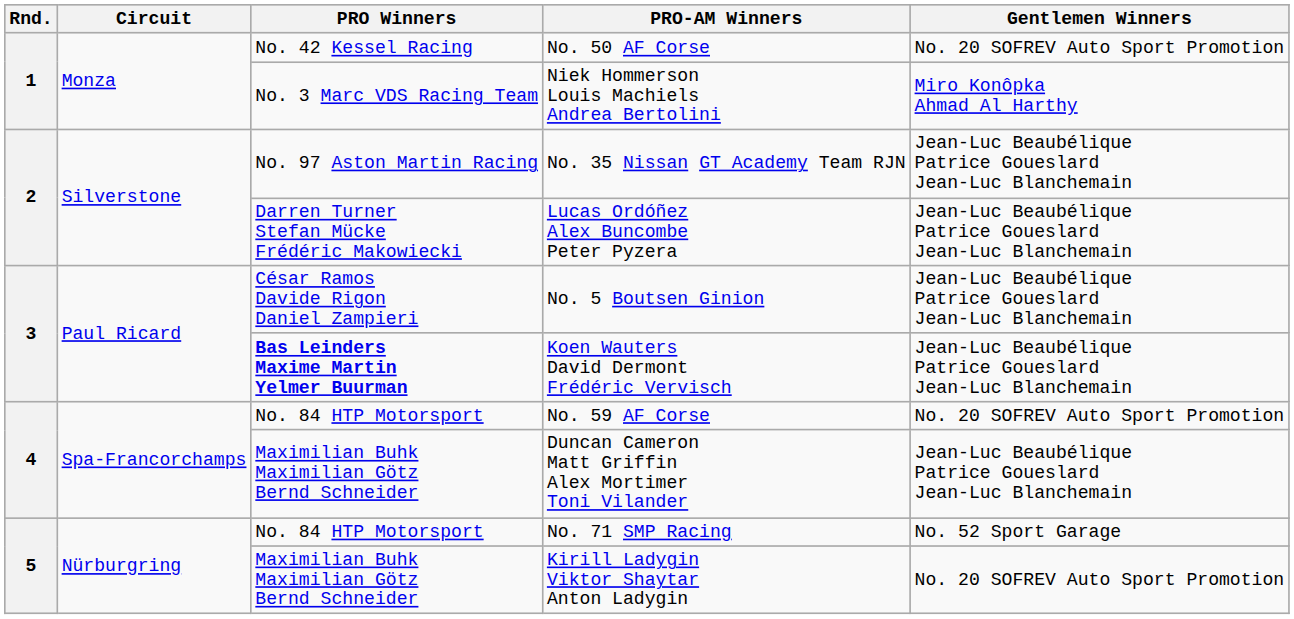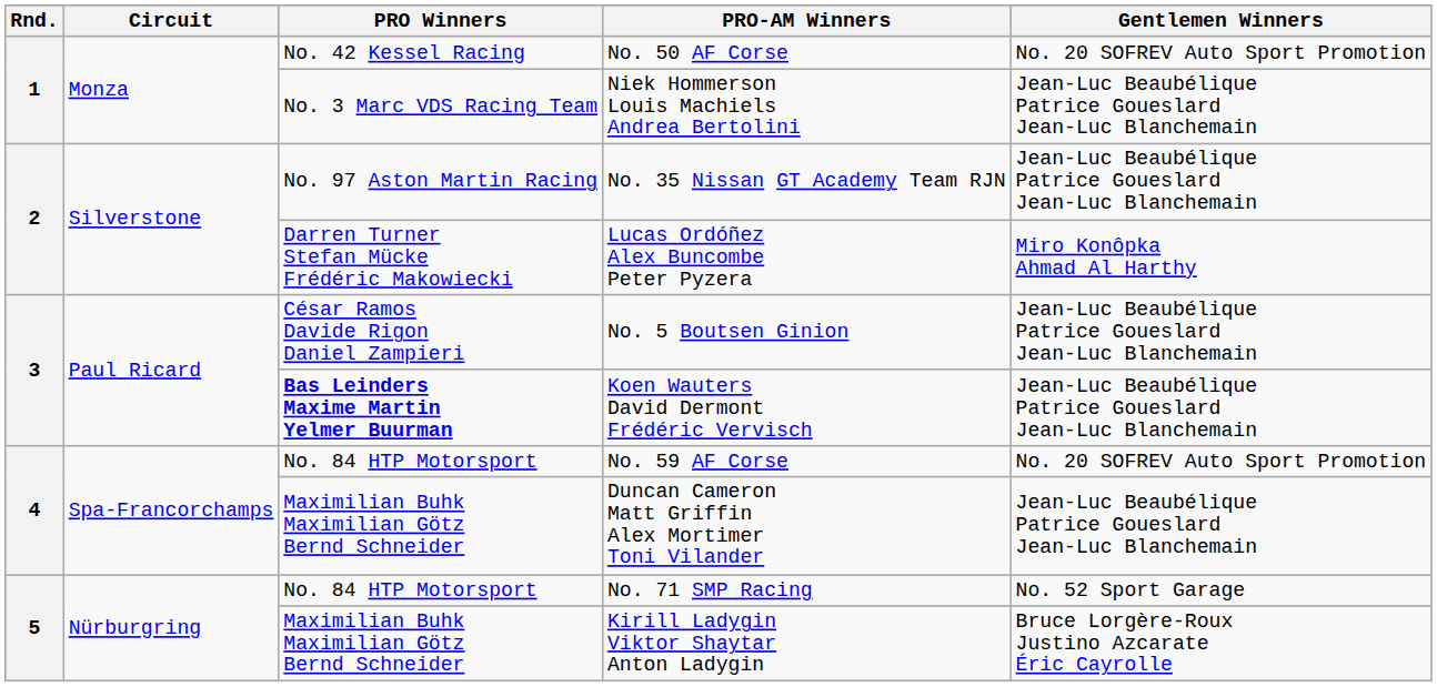 <table class="wikitable" style="font-size: 85%;">
 <tr>
 <th>Rnd.</th>
 <th>Circuit</th>
 <th>PRO Winners</th>
 <th>PRO-AM Winners</th>
 <th>Gentlemen Winners</th>
 </tr>
 <tr>
 <th rowspan=2>1</th>
 <td rowspan=2><a href='#'>Monza</a></td>
 <td> No. 42 <a href='#'>Kessel Racing</a></td>
 <td> No. 50 <a href='#'>AF Corse</a></td>
 <td> No. 20 SOFREV Auto Sport Promotion</td>
 </tr>
 <tr>
 <td> No. 3 <a href='#'>Marc VDS Racing Team</a></td>
 <td> Niek Hommerson<br> Louis Machiels<br> <a href='#'>Andrea Bertolini</a></td>
-<td> <a href='#'>Miro Konôpka</a><br> <a href='#'>Ahmad Al Harthy</a></td>
+<td> Jean-Luc Beaubélique<br> Patrice Goueslard<br> Jean-Luc Blanchemain</td>
 </tr>
 <tr>
 <th rowspan=2>2</th>
 <td rowspan=2><a href='#'>Silverstone</a></td>
 <td> No. 97 <a href='#'>Aston Martin Racing</a></td>
 <td> No. 35 <a href='#'>Nissan</a> <a href='#'>GT Academy</a> Team RJN</td>
 <td> Jean-Luc Beaubélique<br> Patrice Goueslard<br> Jean-Luc Blanchemain</td>
 </tr>
 <tr>
 <td> <a href='#'>Darren Turner</a><br> <a href='#'>Stefan Mücke</a><br> <a href='#'>Frédéric Makowiecki</a></td>
 <td> <a href='#'>Lucas Ordóñez</a><br> <a href='#'>Alex Buncombe</a><br> Peter Pyzera</td>
-<td> Jean-Luc Beaubélique<br> Patrice Goueslard<br> Jean-Luc Blanchemain</td>
+<td> <a href='#'>Miro Konôpka</a><br> <a href='#'>Ahmad Al Harthy</a></td>
 </tr>
 <tr>
 <th rowspan=2>3</th>
 <td rowspan=2><a href='#'>Paul Ricard</a></td>
 <td> <a href='#'>César Ramos</a><br> <a href='#'>Davide Rigon</a><br> <a href='#'>Daniel Zampieri</a></td>
 <td> No. 5 <a href='#'>Boutsen Ginion</a></td>
 <td> Jean-Luc Beaubélique<br> Patrice Goueslard<br> Jean-Luc Blanchemain</td>
 </tr>
 <tr>
 <td><strong> <a href='#'>Bas Leinders</a><br> <a href='#'>Maxime Martin</a><br> <a href='#'>Yelmer Buurman</a></strong></td>
 <td> <a href='#'>Koen Wauters</a><br> David Dermont<br> <a href='#'>Frédéric Vervisch</a></td>
 <td> Jean-Luc Beaubélique<br> Patrice Goueslard<br> Jean-Luc Blanchemain</td>
 </tr>
 <tr>
 <th rowspan=2>4</th>
 <td rowspan=2><a href='#'>Spa-Francorchamps</a></td>
 <td> No. 84 <a href='#'>HTP Motorsport</a></td>
 <td> No. 59 <a href='#'>AF Corse</a></td>
 <td> No. 20 SOFREV Auto Sport Promotion</td>
 </tr>
 <tr>
 <td> <a href='#'>Maximilian Buhk</a><br> <a href='#'>Maximilian Götz</a><br> <a href='#'>Bernd Schneider</a></td>
 <td> Duncan Cameron<br> Matt Griffin<br> Alex Mortimer<br> <a href='#'>Toni Vilander</a></td>
 <td> Jean-Luc Beaubélique<br> Patrice Goueslard<br> Jean-Luc Blanchemain</td>
 </tr>
 <tr>
 <th rowspan=2>5</th>
 <td rowspan=2><a href='#'>Nürburgring</a></td>
 <td> No. 84 <a href='#'>HTP Motorsport</a></td>
 <td> No. 71 <a href='#'>SMP Racing</a></td>
 <td> No. 52 Sport Garage</td>
 </tr>
 <tr>
 <td> <a href='#'>Maximilian Buhk</a><br> <a href='#'>Maximilian Götz</a><br> <a href='#'>Bernd Schneider</a></td>
 <td> <a href='#'>Kirill Ladygin</a><br> <a href='#'>Viktor Shaytar</a><br> Anton Ladygin</td>
-<td> No. 20 SOFREV Auto Sport Promotion</td>
+<td> Bruce Lorgère-Roux<br> Justino Azcarate<br> <a href='#'>Éric Cayrolle</a></td>
 </tr>
 </table>
